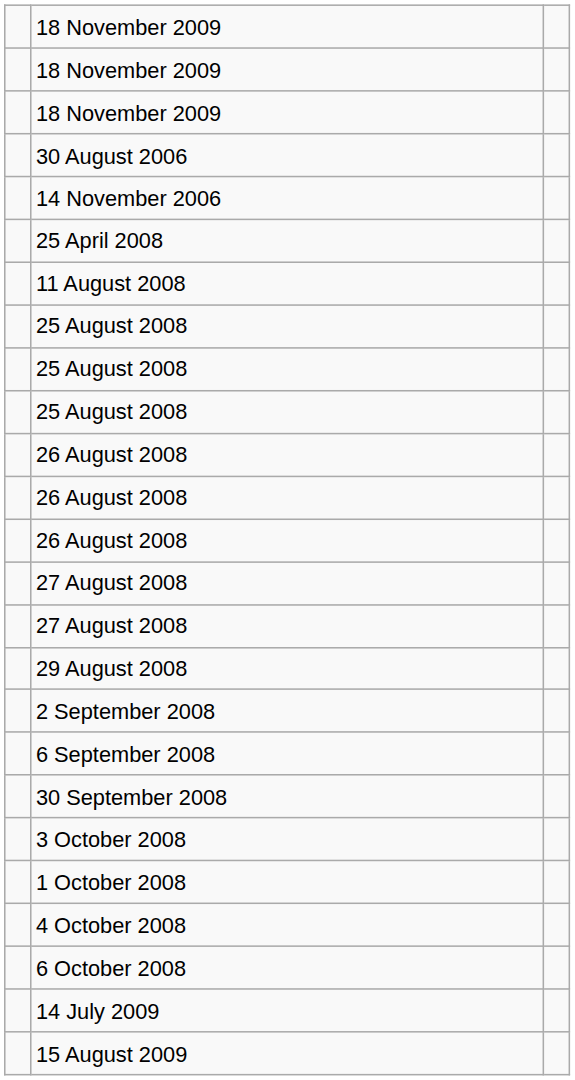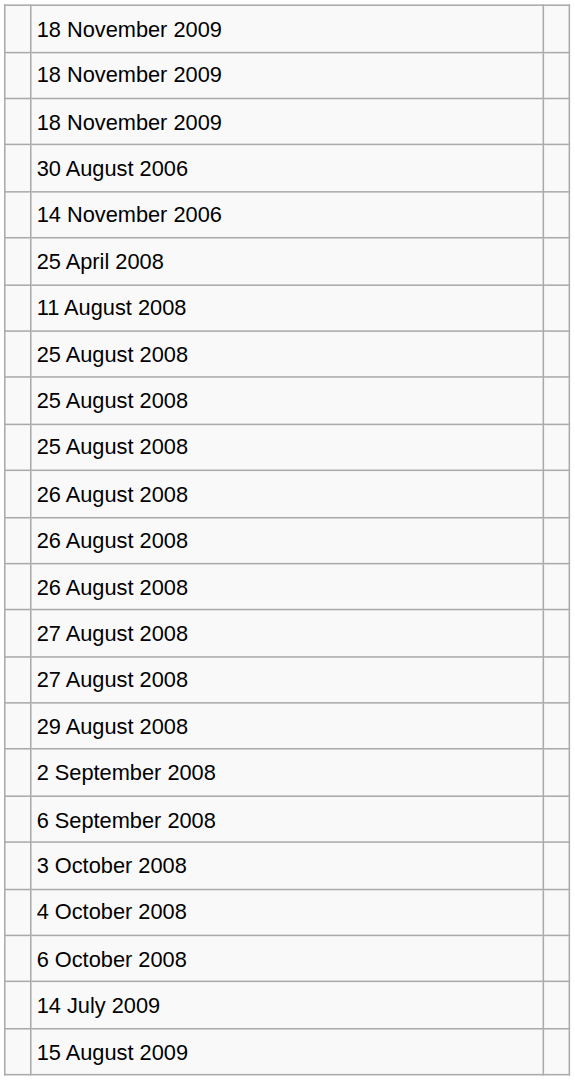 <table class="wikitable" style="font-size: 89%; float: left; width: 26em; margin-right: 1em; height: 700px">
 <tr>
 <td></td>
 <td>18 November 2009</td>
 <td></td>
 </tr>
 <tr>
 <td></td>
 <td>18 November 2009</td>
 <td></td>
 </tr>
 <tr>
 <td></td>
 <td>18 November 2009</td>
 <td></td>
 </tr>
 <tr>
 <td></td>
 <td>30 August 2006</td>
 <td></td>
 </tr>
 <tr>
 <td></td>
 <td>14 November 2006</td>
 <td></td>
 </tr>
 <tr>
 <td></td>
 <td>25 April 2008</td>
 <td></td>
 </tr>
 <tr>
 <td></td>
 <td>11 August 2008</td>
 <td></td>
 </tr>
 <tr>
 <td></td>
 <td>25 August 2008</td>
 <td></td>
 </tr>
 <tr>
 <td></td>
 <td>25 August 2008</td>
 <td></td>
 </tr>
 <tr>
 <td></td>
 <td>25 August 2008</td>
 <td></td>
 </tr>
 <tr>
 <td></td>
 <td>26 August 2008</td>
 <td></td>
 </tr>
 <tr>
 <td></td>
 <td>26 August 2008</td>
 <td></td>
 </tr>
 <tr>
 <td></td>
 <td>26 August 2008</td>
 <td></td>
 </tr>
 <tr>
 <td></td>
 <td>27 August 2008</td>
 <td></td>
 </tr>
 <tr>
 <td></td>
 <td>27 August 2008</td>
 <td></td>
 </tr>
 <tr>
 <td></td>
 <td>29 August 2008</td>
 <td></td>
 </tr>
 <tr>
 <td></td>
 <td>2 September 2008</td>
 <td></td>
 </tr>
 <tr>
 <td></td>
 <td>6 September 2008</td>
 <td></td>
 </tr>
 <tr>
 <td></td>
-<td>30 September 2008</td>
-<td></td>
-</tr>
-<tr>
-<td></td>
 <td>3 October 2008</td>
-<td></td>
-</tr>
-<tr>
-<td></td>
-<td>1 October 2008</td>
 <td></td>
 </tr>
 <tr>
 <td></td>
 <td>4 October 2008</td>
 <td></td>
 </tr>
 <tr>
 <td></td>
 <td>6 October 2008</td>
 <td></td>
 </tr>
 <tr>
 <td></td>
 <td>14 July 2009</td>
 <td></td>
 </tr>
 <tr>
 <td></td>
 <td>15 August 2009</td>
 <td></td>
 </tr>
 </table>
